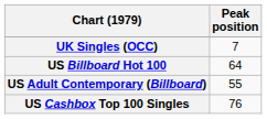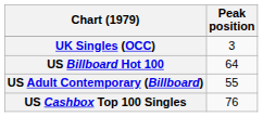 <table class="wikitable sortable plainrowheaders">
 <tr>
 <th>Chart (1979)</th>
 <th>Peak<br>position</th>
 </tr>
 <tr>
 </tr>
 <tr>
 <th scope="row"><a href='#'>UK Singles</a> (<a href='#'>OCC</a>)</th>
-<td style="text-align:center;">7</td>
+<td style="text-align:center;">3</td>
 </tr>
 <tr>
 <th scope="row">US <a href='#'><em>Billboard</em> Hot 100</a></th>
 <td style="text-align:center;">64</td>
 </tr>
 <tr>
 <th scope="row">US <a href='#'>Adult Contemporary</a> (<em><a href='#'>Billboard</a></em>)</th>
 <td style="text-align:center;">55</td>
 </tr>
 <tr>
 <th scope="row">US <em><a href='#'>Cashbox</a></em> Top 100 Singles</th>
 <td style="text-align:center;">76</td>
 </tr>
 </table>
